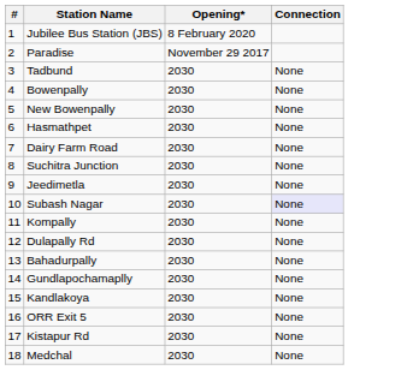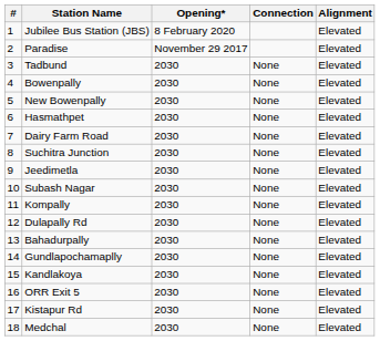 <table class="wikitable sortable">
 <tr>
 <th>#</th>
 <th>Station Name</th>
 <th>Opening*</th>
 <th>Connection</th>
+<th>Alignment</th>
 </tr>
 <tr>
 <td>1</td>
 <td>Jubilee Bus Station (JBS)</td>
 <td>8 February 2020</td>
 <td></td>
+<td>Elevated</td>
 </tr>
 <tr>
 <td>2</td>
 <td>Paradise</td>
 <td>November 29 2017</td>
 <td></td>
+<td>Elevated</td>
 </tr>
 <tr>
 <td>3</td>
 <td>Tadbund</td>
 <td>2030</td>
 <td>None</td>
+<td>Elevated</td>
 </tr>
 <tr>
 <td>4</td>
 <td>Bowenpally</td>
 <td>2030</td>
 <td>None</td>
+<td>Elevated</td>
 </tr>
 <tr>
 <td>5</td>
 <td>New Bowenpally</td>
 <td>2030</td>
 <td>None</td>
+<td>Elevated</td>
 </tr>
 <tr>
 <td>6</td>
 <td>Hasmathpet</td>
 <td>2030</td>
 <td>None</td>
+<td>Elevated</td>
 </tr>
 <tr>
 <td>7</td>
 <td>Dairy Farm Road</td>
 <td>2030</td>
 <td>None</td>
+<td>Elevated</td>
 </tr>
 <tr>
 <td>8</td>
 <td>Suchitra Junction</td>
 <td>2030</td>
 <td>None</td>
+<td>Elevated</td>
 </tr>
 <tr>
 <td>9</td>
 <td>Jeedimetla</td>
 <td>2030</td>
 <td>None</td>
+<td>Elevated</td>
 </tr>
 <tr>
 <td>10</td>
 <td>Subash Nagar</td>
 <td>2030</td>
-<td style="background: lavender;">None</td>
+<td>None</td>
+<td>Elevated</td>
 </tr>
 <tr>
 <td>11</td>
 <td>Kompally</td>
 <td>2030</td>
 <td>None</td>
+<td>Elevated</td>
 </tr>
 <tr>
 <td>12</td>
 <td>Dulapally Rd</td>
 <td>2030</td>
 <td>None</td>
+<td>Elevated</td>
 </tr>
 <tr>
 <td>13</td>
 <td>Bahadurpally</td>
 <td>2030</td>
 <td>None</td>
+<td>Elevated</td>
 </tr>
 <tr>
 <td>14</td>
 <td>Gundlapochamaplly</td>
 <td>2030</td>
 <td>None</td>
+<td>Elevated</td>
 </tr>
 <tr>
 <td>15</td>
 <td>Kandlakoya</td>
 <td>2030</td>
 <td>None</td>
+<td>Elevated</td>
 </tr>
 <tr>
 <td>16</td>
 <td>ORR Exit 5</td>
 <td>2030</td>
 <td>None</td>
+<td>Elevated</td>
 </tr>
 <tr>
 <td>17</td>
 <td>Kistapur Rd</td>
 <td>2030</td>
 <td>None</td>
+<td>Elevated</td>
 </tr>
 <tr>
 <td>18</td>
 <td>Medchal</td>
 <td>2030</td>
 <td>None</td>
+<td>Elevated</td>
 </tr>
 </table>
